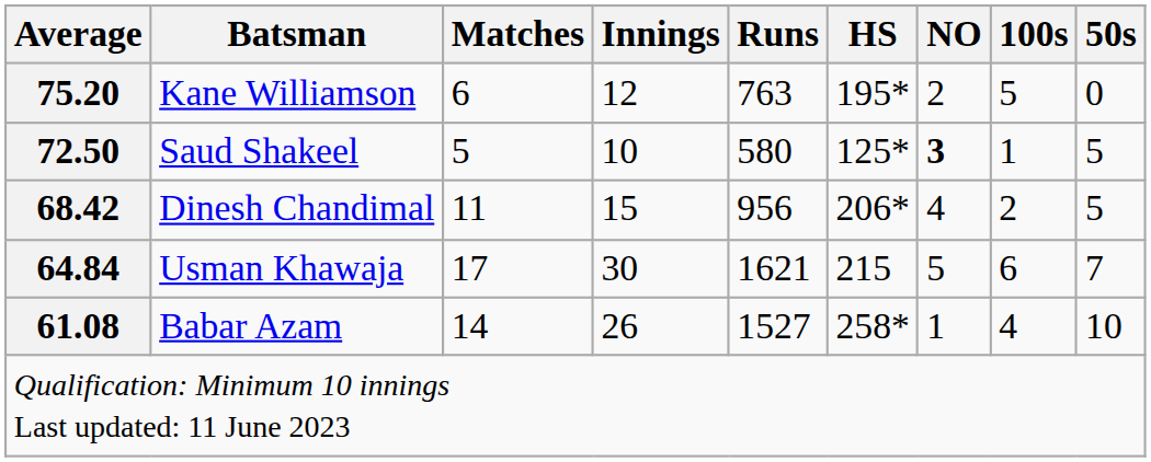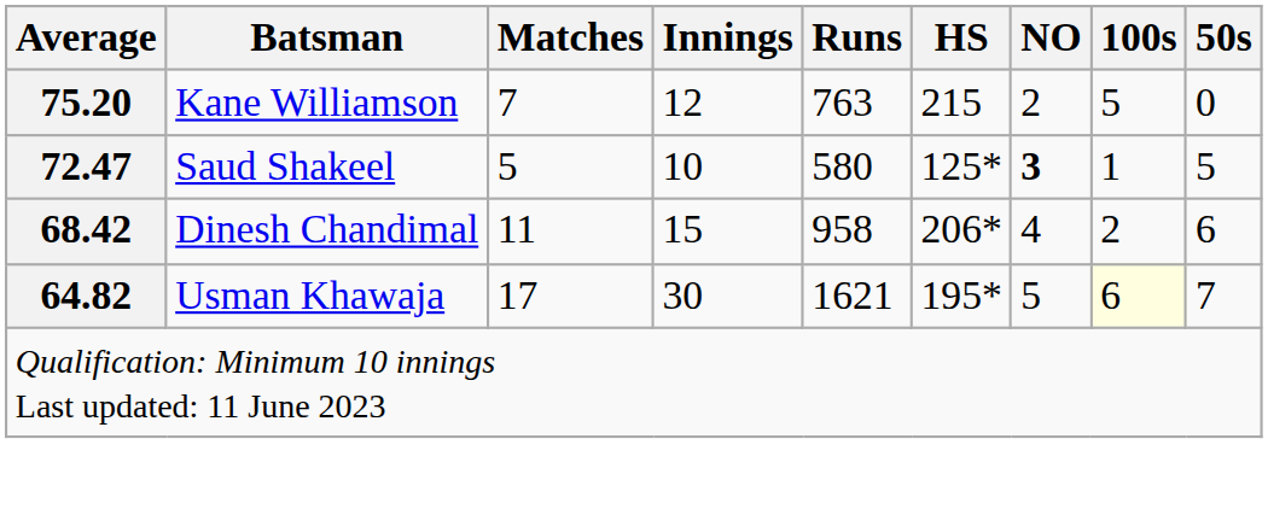 <table class="wikitable">
 <tr>
 <th>Average</th>
 <th>Batsman</th>
 <th>Matches</th>
 <th>Innings</th>
 <th>Runs</th>
 <th>HS</th>
 <th>NO</th>
 <th>100s</th>
 <th>50s</th>
 </tr>
 <tr>
 <th>75.20</th>
 <td> <a href='#'>Kane Williamson</a></td>
-<td>6</td>
+<td>7</td>
 <td>12</td>
 <td>763</td>
-<td>195*</td>
+<td>215</td>
 <td>2</td>
 <td>5</td>
 <td>0</td>
 </tr>
 <tr>
-<th>72.50</th>
+<th>72.47</th>
 <td> <a href='#'>Saud Shakeel</a></td>
 <td>5</td>
 <td>10</td>
 <td>580</td>
 <td>125*</td>
 <td><strong>3</strong></td>
 <td>1</td>
 <td>5</td>
 </tr>
 <tr>
 <th>68.42</th>
 <td> <a href='#'>Dinesh Chandimal</a></td>
 <td>11</td>
 <td>15</td>
-<td>956</td>
+<td>958</td>
 <td>206*</td>
 <td>4</td>
 <td>2</td>
-<td>5</td>
+<td>6</td>
 </tr>
 <tr>
-<th>64.84</th>
+<th>64.82</th>
 <td> <a href='#'>Usman Khawaja</a></td>
 <td>17</td>
 <td>30</td>
 <td>1621</td>
-<td>215</td>
+<td>195*</td>
 <td>5</td>
-<td>6</td>
+<td style="background: lightyellow;">6</td>
 <td>7</td>
-</tr>
-<tr>
-<th>61.08</th>
-<td> <a href='#'>Babar Azam</a></td>
-<td>14</td>
-<td>26</td>
-<td>1527</td>
-<td>258*</td>
-<td>1</td>
-<td>4</td>
-<td>10</td>
 </tr>
 <tr class="sortbottom">
 <td colspan="9"><small> <em>Qualification: Minimum 10 innings</em><br>Last updated: 11 June 2023</small></td>
 </tr>
 </table>
